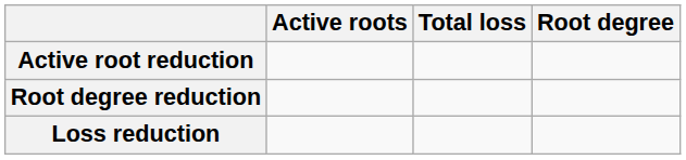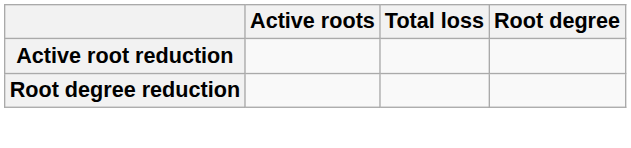 <table class="wikitable">
 <tr>
 <th></th>
 <th>Active roots</th>
 <th>Total loss</th>
 <th>Root degree</th>
 </tr>
 <tr>
 <th>Active root reduction</th>
 <td></td>
 <td></td>
 <td></td>
 </tr>
 <tr>
 <th>Root degree reduction</th>
 <td></td>
 <td></td>
 <td></td>
 </tr>
-<tr>
-<th>Loss reduction</th>
-<td></td>
-<td></td>
-<td></td>
-</tr>
 </table>
